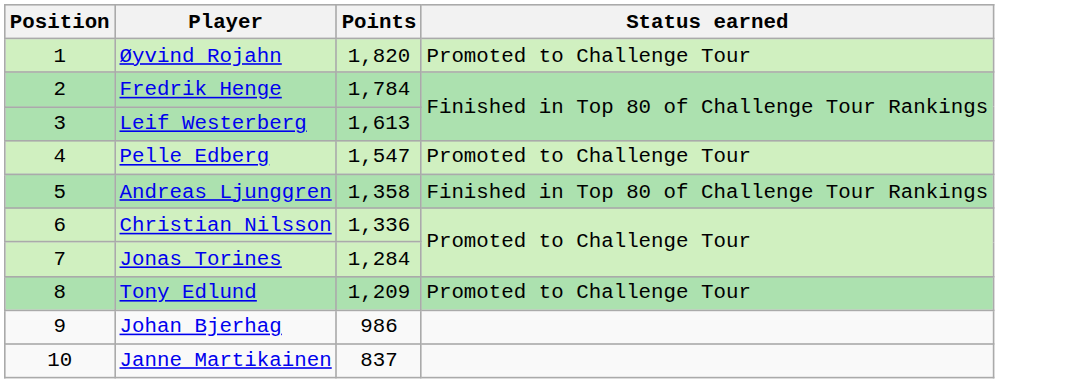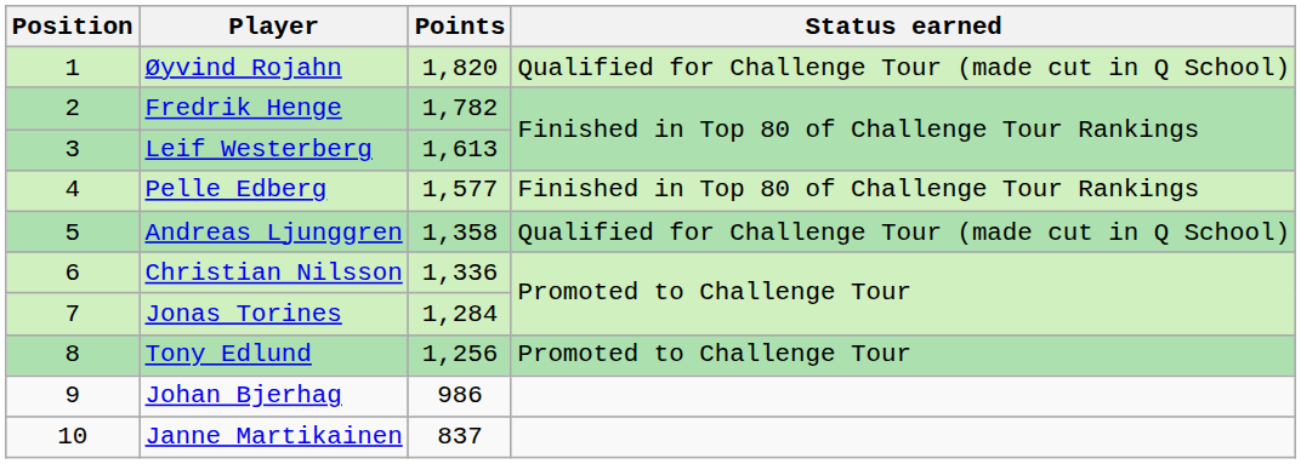 <table class=wikitable>
 <tr>
 <th>Position</th>
 <th>Player</th>
 <th>Points</th>
 <th>Status earned</th>
 </tr>
 <tr style="background:#D0F0C0;">
 <td align=center>1</td>
 <td> <a href='#'>Øyvind Rojahn</a></td>
 <td align=center>1,820</td>
-<td>Promoted to Challenge Tour</td>
+<td>Qualified for Challenge Tour (made cut in Q School)</td>
 </tr>
 <tr style="background:#ACE1AF;">
 <td align=center>2</td>
 <td> <a href='#'>Fredrik Henge</a></td>
-<td align=center>1,784</td>
+<td align=center>1,782</td>
 <td rowspan=2>Finished in Top 80 of Challenge Tour Rankings</td>
 </tr>
 <tr style="background:#ACE1AF;">
 <td align=center>3</td>
 <td> <a href='#'>Leif Westerberg</a></td>
 <td align=center>1,613</td>
 </tr>
 <tr style="background:#D0F0C0;">
 <td align=center>4</td>
 <td> <a href='#'>Pelle Edberg</a></td>
-<td align=center>1,547</td>
-<td>Promoted to Challenge Tour</td>
+<td align=center>1,577</td>
+<td>Finished in Top 80 of Challenge Tour Rankings</td>
 </tr>
 <tr style="background:#ACE1AF;">
 <td align=center>5</td>
 <td> <a href='#'>Andreas Ljunggren</a></td>
 <td align=center>1,358</td>
-<td>Finished in Top 80 of Challenge Tour Rankings</td>
+<td>Qualified for Challenge Tour (made cut in Q School)</td>
 </tr>
 <tr style="background:#D0F0C0;">
 <td align=center>6</td>
 <td> <a href='#'>Christian Nilsson</a></td>
 <td align=center>1,336</td>
 <td rowspan=2>Promoted to Challenge Tour</td>
 </tr>
 <tr style="background:#D0F0C0;">
 <td align=center>7</td>
 <td> <a href='#'>Jonas Torines</a></td>
 <td align=center>1,284</td>
 </tr>
 <tr style="background:#ACE1AF;">
 <td align=center>8</td>
 <td> <a href='#'>Tony Edlund</a></td>
-<td align=center>1,209</td>
+<td align=center>1,256</td>
 <td>Promoted to Challenge Tour</td>
 </tr>
 <tr>
 <td align=center>9</td>
 <td> <a href='#'>Johan Bjerhag</a></td>
 <td align=center>986</td>
 <td></td>
 </tr>
 <tr>
 <td align=center>10</td>
 <td> <a href='#'>Janne Martikainen</a></td>
 <td align=center>837</td>
 <td></td>
 </tr>
 </table>
